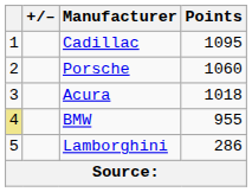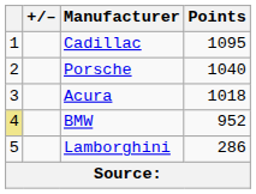 <table class="wikitable" style="font-size: 95%;">
 <tr>
 <th scope="col"></th>
 <th scope="col">+/–</th>
 <th scope="col">Manufacturer</th>
 <th scope="col">Points</th>
 </tr>
 <tr>
 <td align=center>1</td>
 <td align=left></td>
 <td> <a href='#'>Cadillac</a></td>
 <td align=right>1095</td>
 </tr>
 <tr>
 <td align=center>2</td>
 <td align=left></td>
 <td> <a href='#'>Porsche</a></td>
-<td align=right>1060</td>
+<td align=right>1040</td>
 </tr>
 <tr>
 <td align=center>3</td>
 <td align="left"></td>
 <td> <a href='#'>Acura</a></td>
 <td align=right>1018</td>
 </tr>
 <tr>
 <td align=center style="background: khaki;">4</td>
 <td align="left"></td>
 <td> <a href='#'>BMW</a></td>
-<td align=right>955</td>
+<td align=right>952</td>
 </tr>
 <tr>
 <td align=center>5</td>
 <td align=left></td>
 <td> <a href='#'>Lamborghini</a></td>
 <td align=right>286</td>
 </tr>
 <tr>
 <th colspan=5>Source:</th>
 </tr>
 </table>
